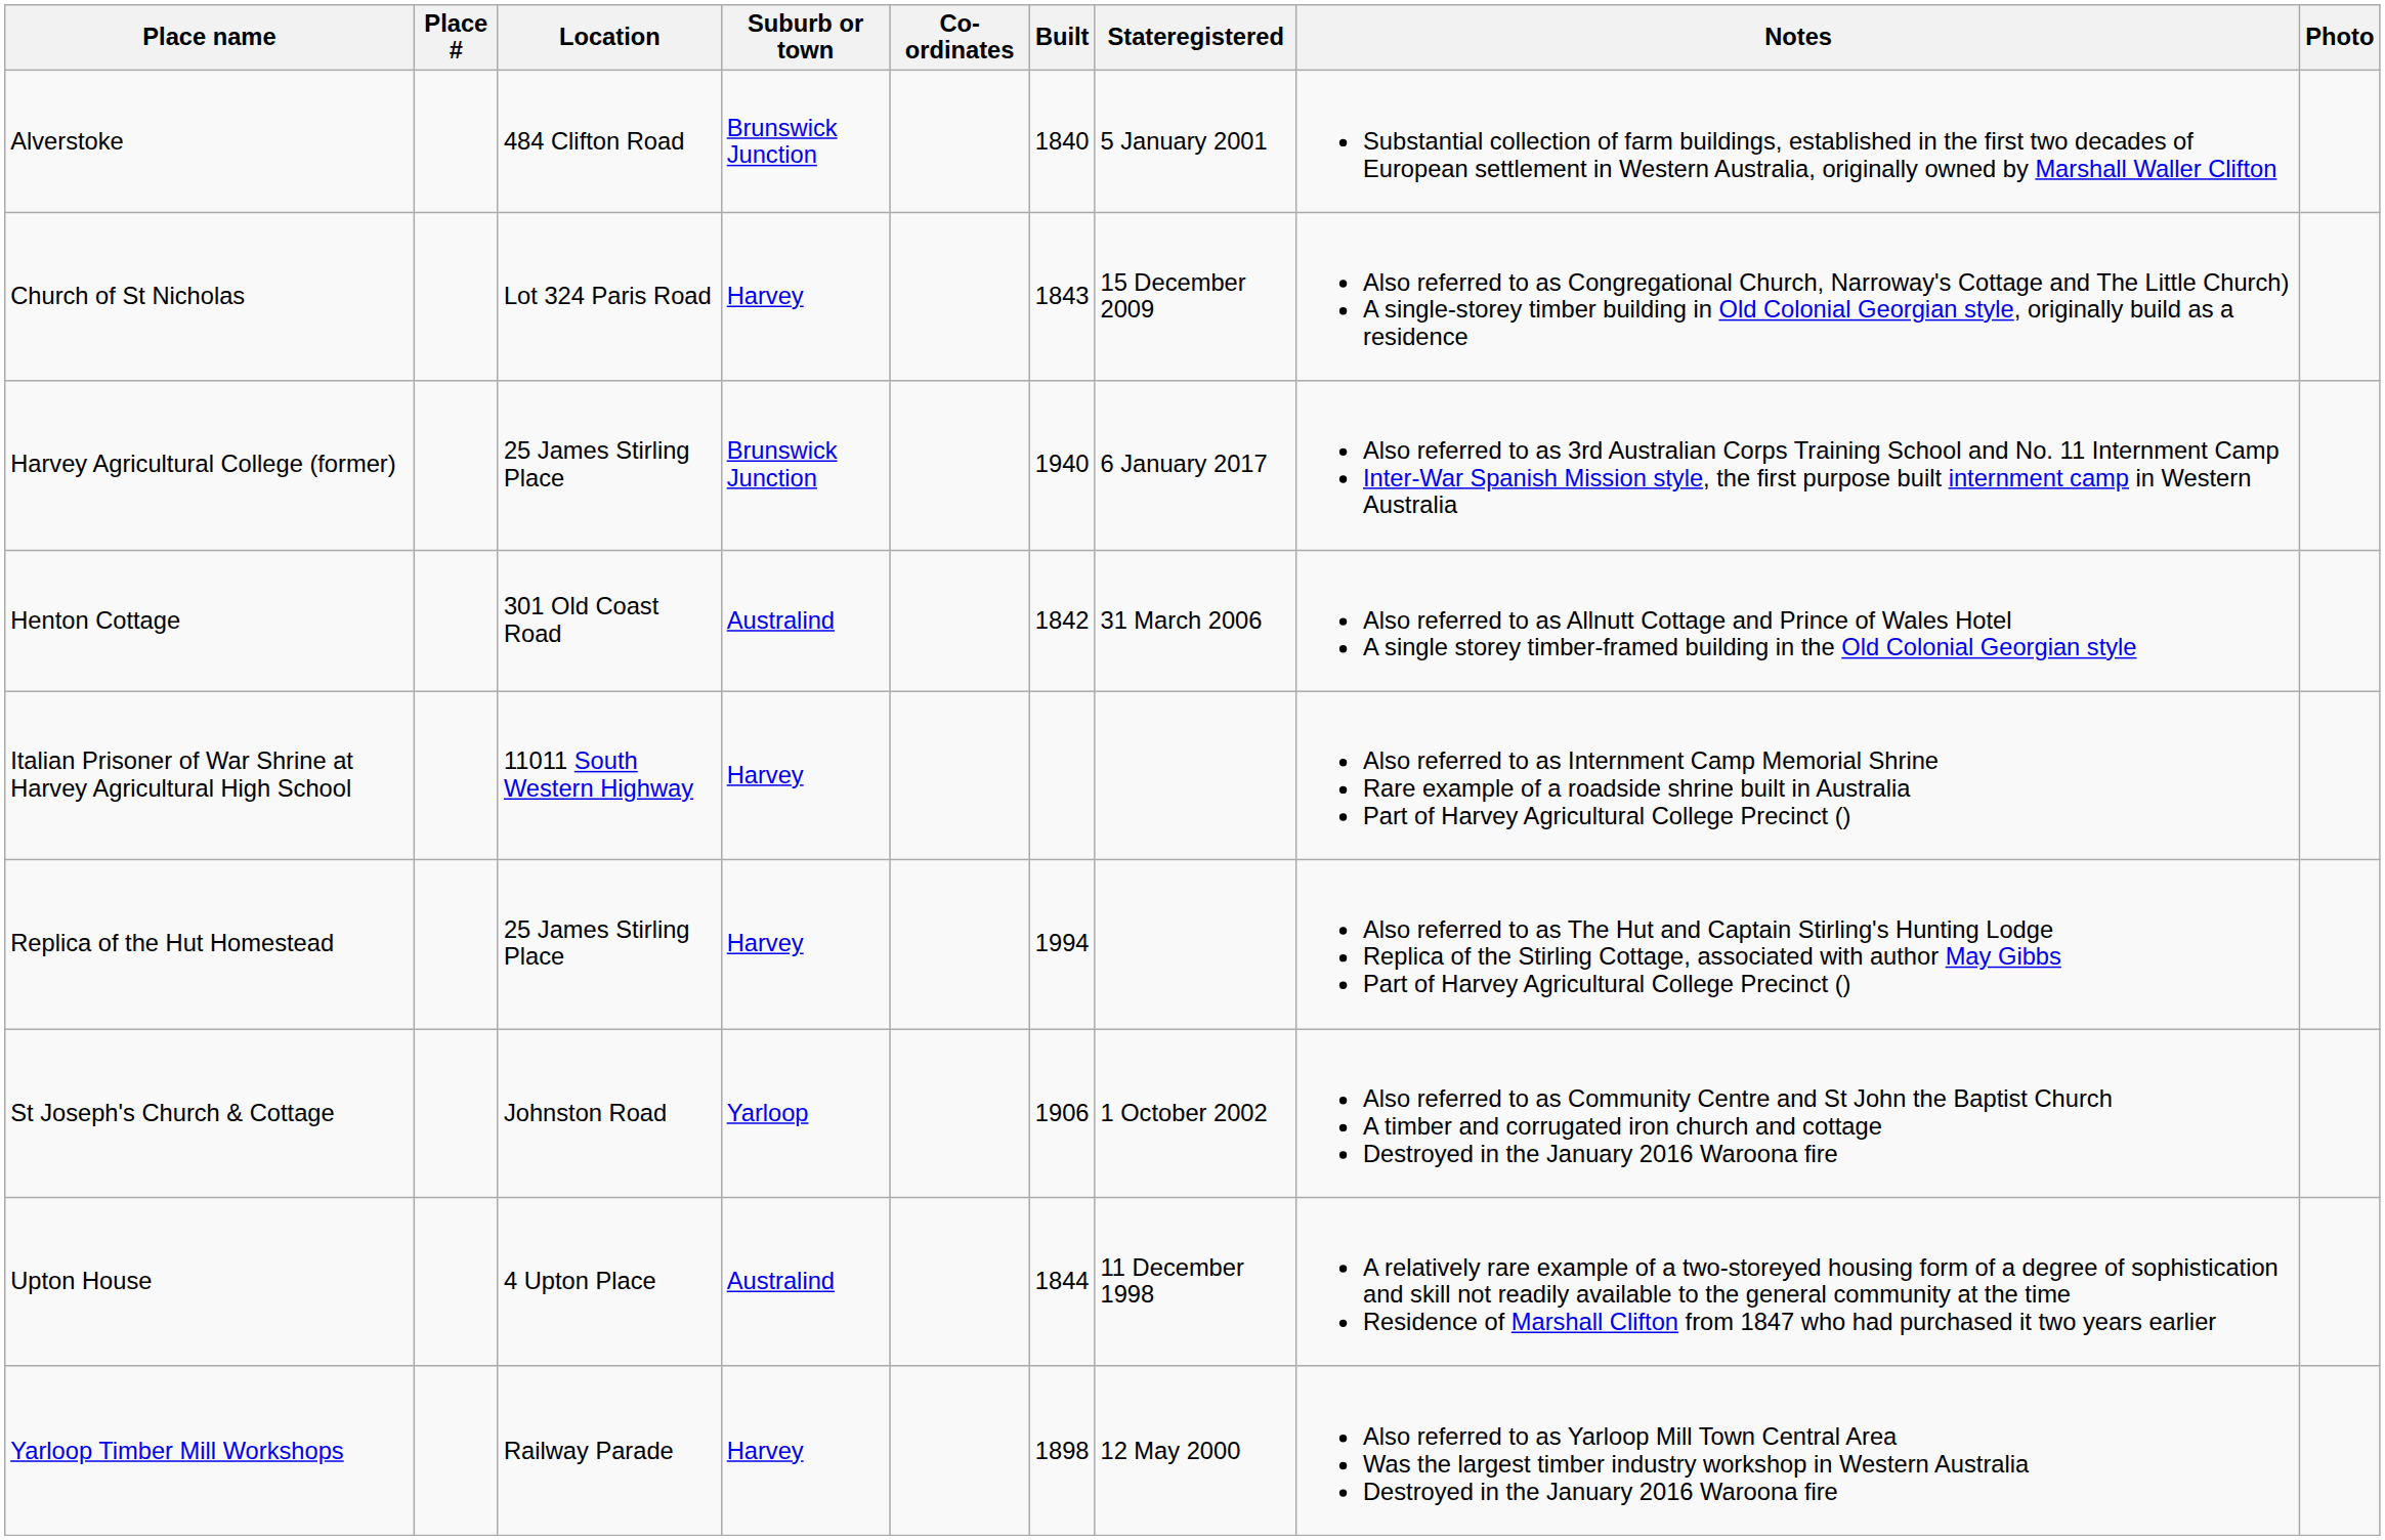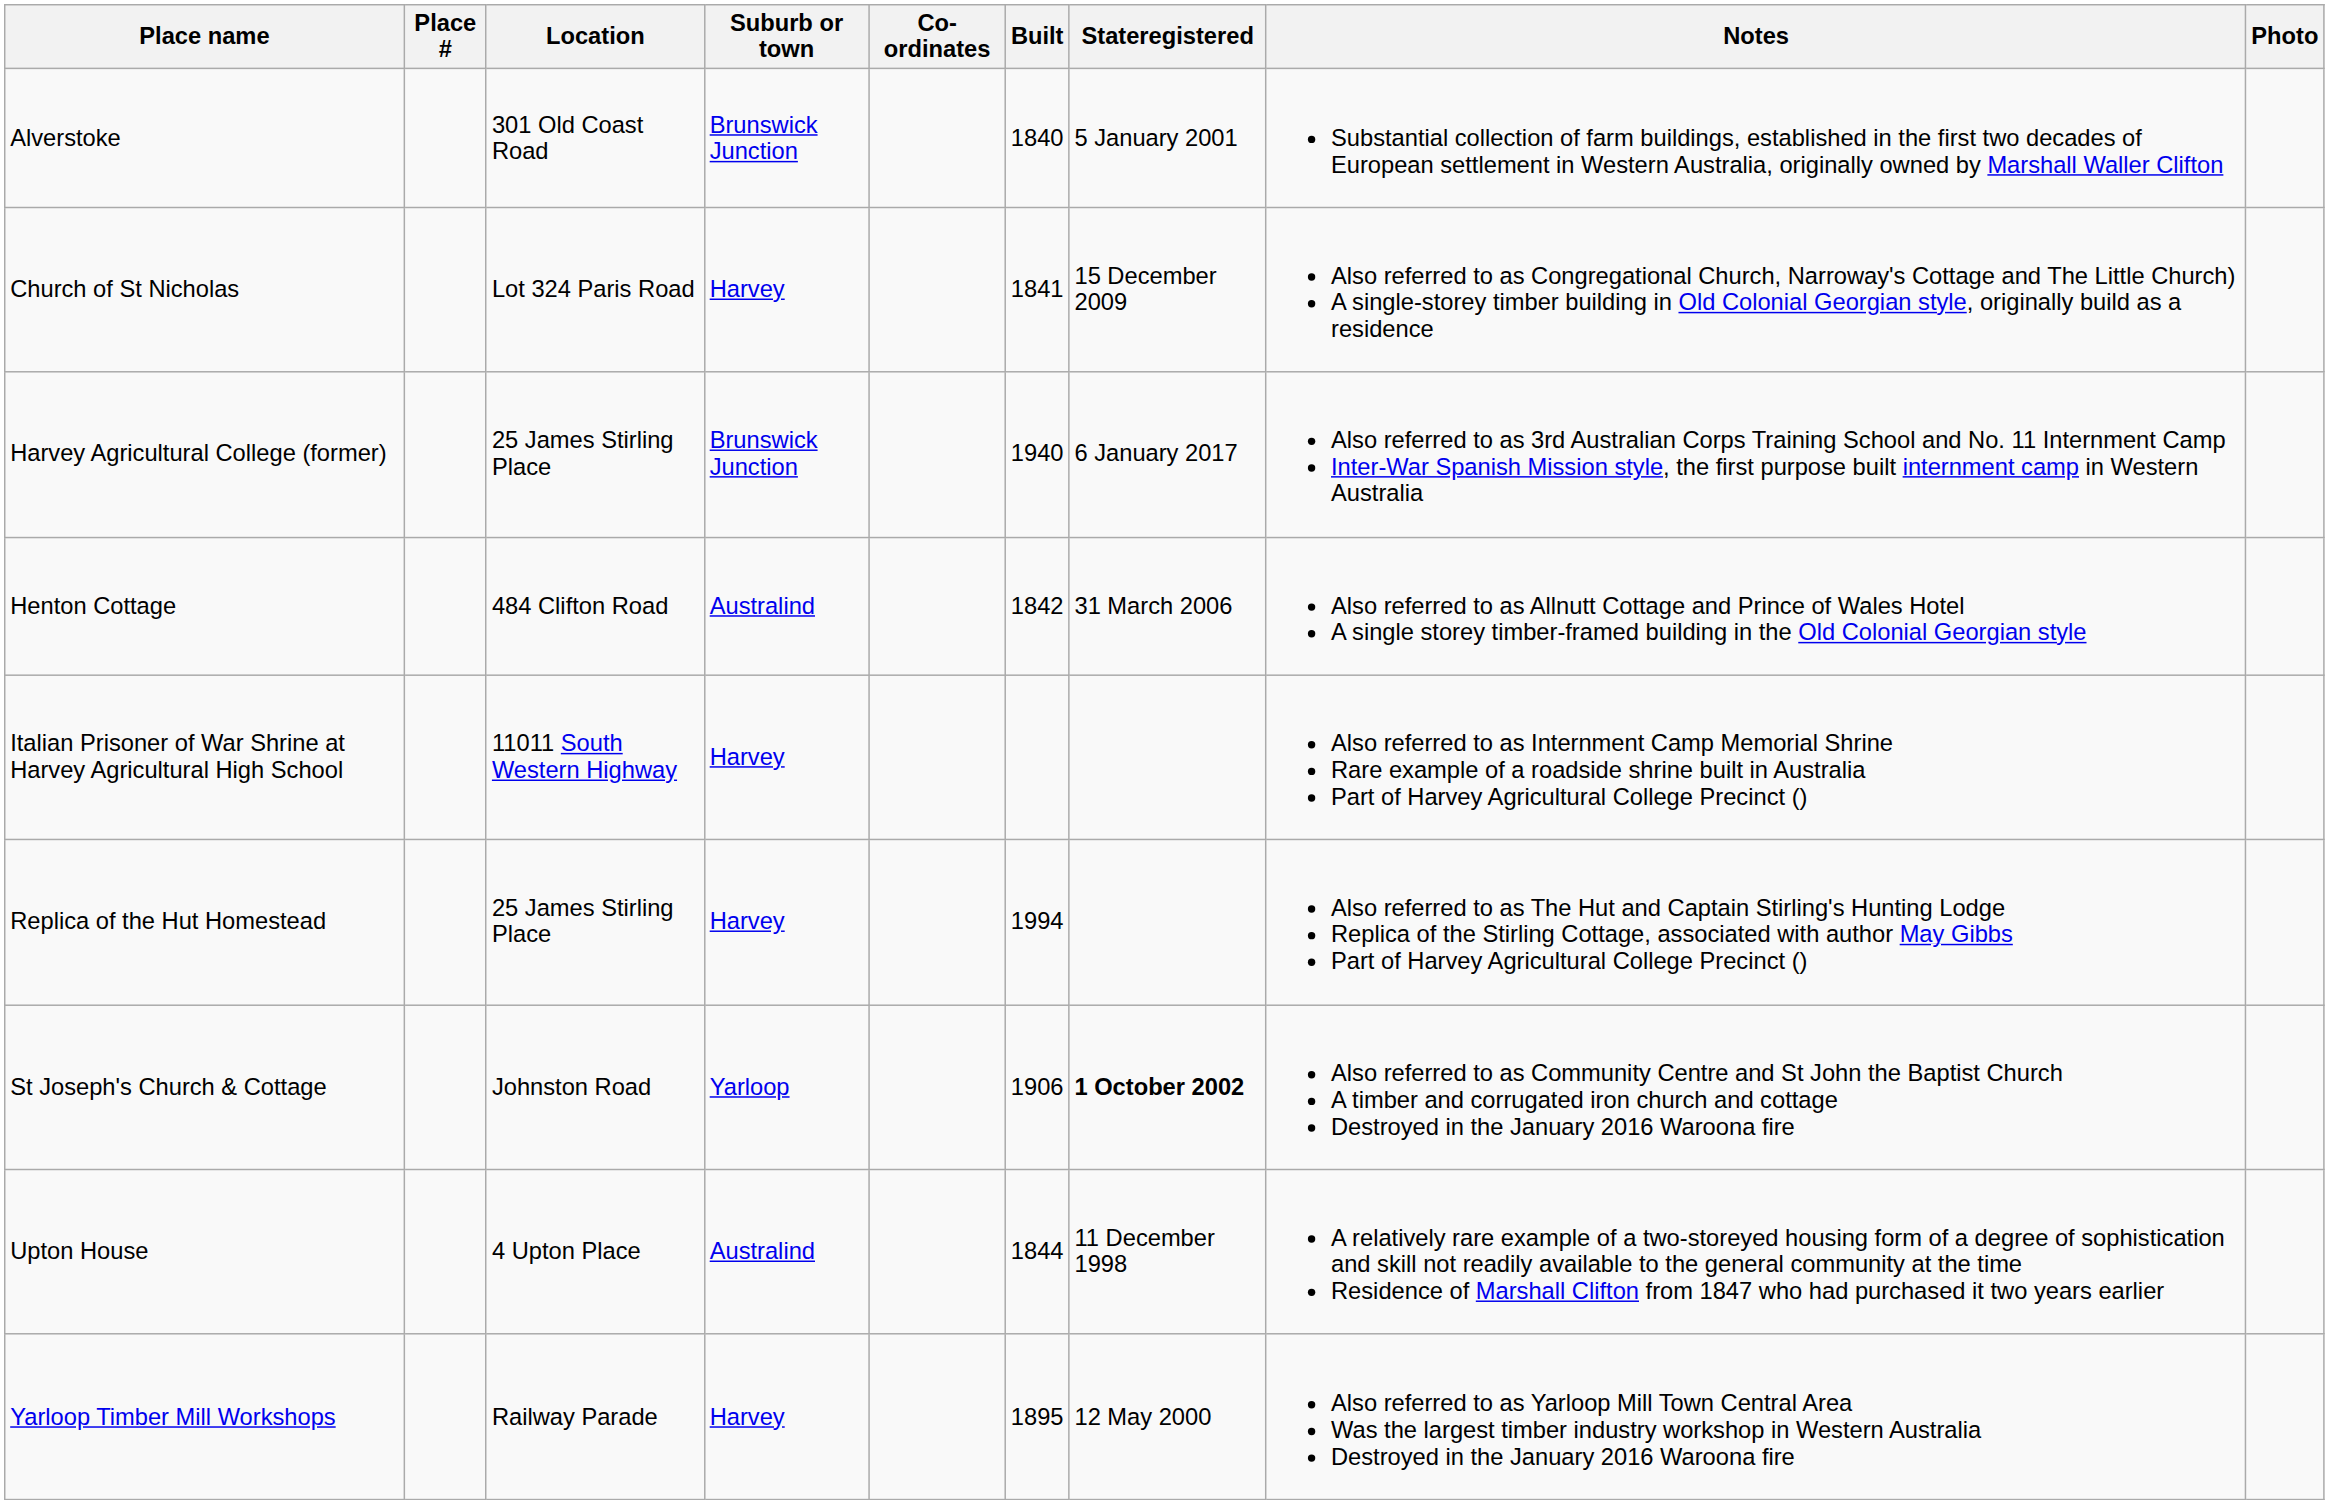 <table class="wikitable sortable">
 <tr>
 <th>Place name</th>
 <th>Place #</th>
 <th>Location</th>
 <th>Suburb or town</th>
 <th>Co-ordinates</th>
 <th>Built</th>
 <th>Stateregistered</th>
 <th class="unsortable">Notes</th>
 <th class="unsortable">Photo</th>
 </tr>
 <tr>
 <td>Alverstoke</td>
 <td></td>
-<td>484 Clifton Road</td>
+<td>301 Old Coast Road</td>
 <td><a href='#'>Brunswick Junction</a></td>
 <td></td>
 <td>1840</td>
 <td>5 January 2001</td>
 <td><br><ul><li>Substantial collection of farm buildings, established in the first two decades of European settlement in Western Australia, originally owned by <a href='#'>Marshall Waller Clifton</a></li></ul></td>
 <td></td>
 </tr>
 <tr>
 <td>Church of St Nicholas</td>
 <td></td>
 <td>Lot 324 Paris Road</td>
 <td><a href='#'>Harvey</a></td>
 <td></td>
-<td>1843</td>
+<td>1841</td>
 <td>15 December 2009</td>
 <td><br><ul><li>Also referred to as Congregational Church, Narroway's Cottage and The Little Church)</li><li>A single-storey timber building  in <a href='#'>Old Colonial Georgian style</a>, originally build as a residence</li></ul></td>
 <td></td>
 </tr>
 <tr>
 <td>Harvey Agricultural College (former)</td>
 <td></td>
 <td>25 James Stirling Place</td>
 <td><a href='#'>Brunswick Junction</a></td>
 <td></td>
 <td>1940</td>
 <td>6 January 2017</td>
 <td><br><ul><li>Also referred to as 3rd Australian Corps Training School and No. 11 Internment Camp</li><li><a href='#'>Inter-War Spanish Mission style</a>, the first purpose built <a href='#'>internment camp</a> in Western Australia</li></ul></td>
 <td></td>
 </tr>
 <tr>
 <td>Henton Cottage</td>
 <td></td>
-<td>301 Old Coast Road</td>
+<td>484 Clifton Road</td>
 <td><a href='#'>Australind</a></td>
 <td></td>
 <td>1842</td>
 <td>31 March 2006</td>
 <td><br><ul><li>Also referred to as Allnutt Cottage and Prince of Wales Hotel</li><li>A single storey timber-framed building in the <a href='#'>Old Colonial Georgian style</a></li></ul></td>
 <td></td>
 </tr>
 <tr>
 <td>Italian Prisoner of War Shrine at Harvey Agricultural High School</td>
 <td></td>
 <td>11011 <a href='#'>South Western Highway</a></td>
 <td><a href='#'>Harvey</a></td>
 <td></td>
 <td></td>
 <td></td>
 <td><br><ul><li>Also referred to as Internment Camp Memorial Shrine</li><li>Rare example of a roadside shrine built in Australia</li><li>Part of Harvey Agricultural College Precinct ()</li></ul></td>
 <td></td>
 </tr>
 <tr>
 <td>Replica of the Hut Homestead</td>
 <td></td>
 <td>25 James Stirling Place</td>
 <td><a href='#'>Harvey</a></td>
 <td></td>
 <td>1994</td>
 <td></td>
 <td><br><ul><li>Also referred to as The Hut and Captain Stirling's Hunting Lodge</li><li>Replica of the Stirling Cottage, associated with author <a href='#'>May Gibbs</a></li><li>Part of Harvey Agricultural College Precinct ()</li></ul></td>
 <td></td>
 </tr>
 <tr>
 <td>St Joseph's Church & Cottage</td>
 <td></td>
 <td>Johnston Road</td>
 <td><a href='#'>Yarloop</a></td>
 <td></td>
 <td>1906</td>
-<td>1 October 2002</td>
+<td><strong>1 October 2002</strong></td>
 <td><br><ul><li>Also referred to as Community Centre and St John the Baptist Church</li><li>A timber and corrugated iron church and cottage</li><li>Destroyed in the January 2016 Waroona fire</li></ul></td>
 <td></td>
 </tr>
 <tr>
 <td>Upton House</td>
 <td></td>
 <td>4 Upton Place</td>
 <td><a href='#'>Australind</a></td>
 <td></td>
 <td>1844</td>
 <td>11 December 1998</td>
 <td><br><ul><li>A relatively rare example of a two-storeyed housing form of a degree of sophistication and skill not readily available to the general community at the time</li><li>Residence of <a href='#'>Marshall Clifton</a> from 1847 who had purchased it two years earlier</li></ul></td>
 <td></td>
 </tr>
 <tr>
 <td><a href='#'>Yarloop Timber Mill Workshops</a></td>
 <td></td>
 <td>Railway Parade</td>
 <td><a href='#'>Harvey</a></td>
 <td></td>
-<td>1898</td>
+<td>1895</td>
 <td>12 May 2000</td>
 <td><br><ul><li>Also referred to as  Yarloop Mill Town Central Area</li><li>Was the largest timber industry workshop in Western Australia</li><li>Destroyed in the January 2016 Waroona fire</li></ul></td>
 <td></td>
 </tr>
 </table>
